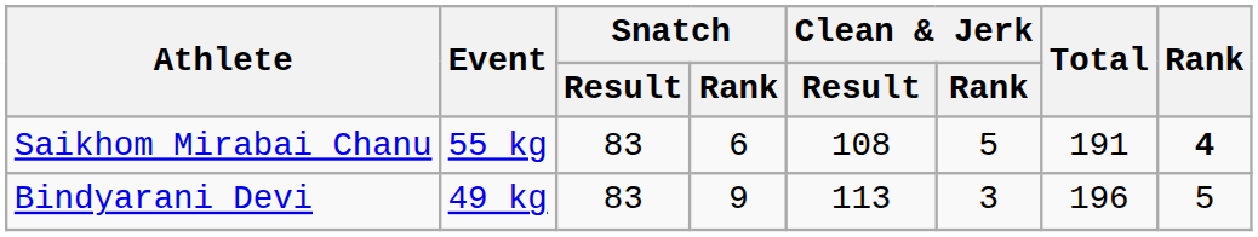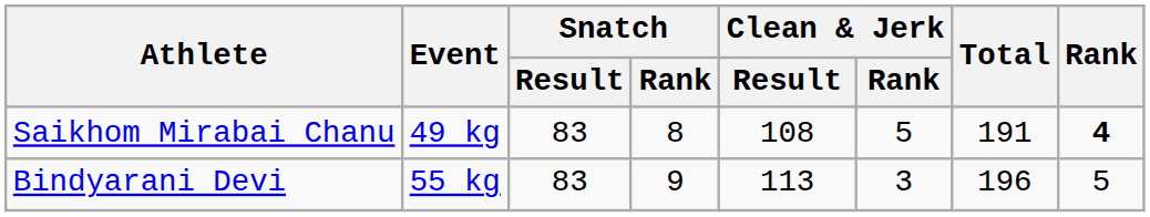 <table class="wikitable" style="text-align:center; font-size:90%">
 <tr>
 <th rowspan="2">Athlete</th>
 <th rowspan="2">Event</th>
 <th colspan="2">Snatch</th>
 <th colspan="2">Clean & Jerk</th>
 <th rowspan="2">Total</th>
 <th rowspan="2">Rank</th>
 </tr>
 <tr>
 <th>Result</th>
 <th>Rank</th>
 <th>Result</th>
 <th>Rank</th>
 </tr>
 <tr>
 <td style="text-align:left"><a href='#'>Saikhom Mirabai Chanu</a></td>
-<td><a href='#'>55 kg</a></td>
+<td><a href='#'>49 kg</a></td>
 <td>83</td>
-<td>6</td>
+<td>8</td>
 <td>108</td>
 <td>5</td>
 <td>191</td>
 <td><strong>4</strong></td>
 </tr>
 <tr>
 <td style="text-align:left"><a href='#'>Bindyarani Devi</a></td>
-<td><a href='#'>49 kg</a></td>
+<td><a href='#'>55 kg</a></td>
 <td>83</td>
 <td>9</td>
 <td>113</td>
 <td>3</td>
 <td>196</td>
 <td>5</td>
 </tr>
 </table>
